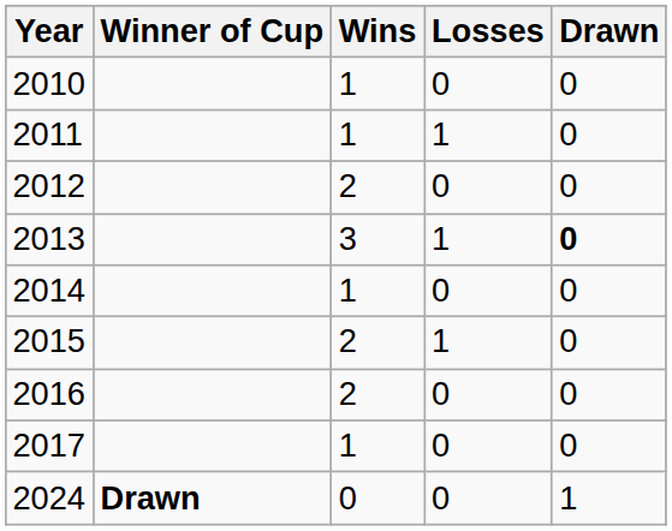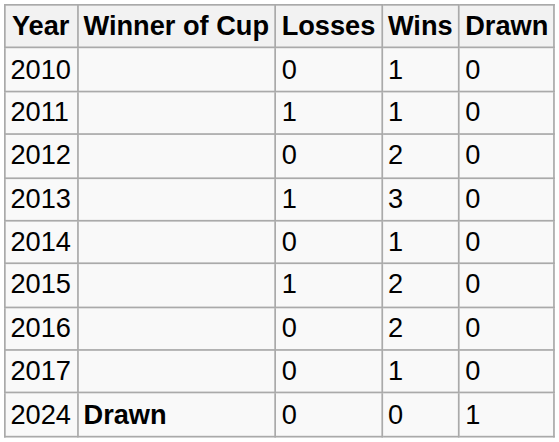 <table class="wikitable" style="margin: 1em auto 1em auto">
 <tr>
 <th>Year</th>
 <th>Winner of Cup</th>
+<th>Losses</th>
 <th>Wins</th>
-<th>Losses</th>
 <th>Drawn</th>
 </tr>
 <tr>
 <td>2010</td>
 <td><strong></strong></td>
+<td>0</td>
 <td>1</td>
-<td>0</td>
 <td>0</td>
 </tr>
 <tr>
 <td>2011</td>
 <td><strong></strong></td>
 <td>1</td>
 <td>1</td>
 <td>0</td>
 </tr>
 <tr>
 <td>2012</td>
 <td><strong></strong></td>
+<td>0</td>
 <td>2</td>
-<td>0</td>
 <td>0</td>
 </tr>
 <tr>
 <td>2013</td>
 <td><strong></strong></td>
+<td>1</td>
 <td>3</td>
-<td>1</td>
-<td><strong>0</strong></td>
+<td>0</td>
 </tr>
 <tr>
 <td>2014</td>
 <td><strong></strong></td>
+<td>0</td>
 <td>1</td>
-<td>0</td>
 <td>0</td>
 </tr>
 <tr>
 <td>2015</td>
 <td><strong></strong></td>
+<td>1</td>
 <td>2</td>
-<td>1</td>
 <td>0</td>
 </tr>
 <tr>
 <td>2016</td>
 <td><strong></strong></td>
+<td>0</td>
 <td>2</td>
-<td>0</td>
 <td>0</td>
 </tr>
 <tr>
 <td>2017</td>
 <td><strong></strong></td>
+<td>0</td>
 <td>1</td>
-<td>0</td>
 <td>0</td>
 </tr>
 <tr>
 <td>2024</td>
 <td><strong>Drawn</strong></td>
 <td>0</td>
 <td>0</td>
 <td>1</td>
 </tr>
 </table>
